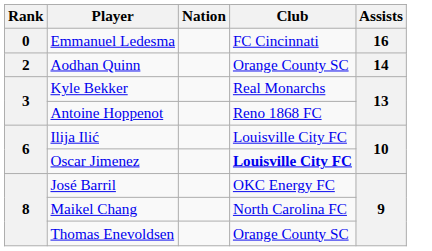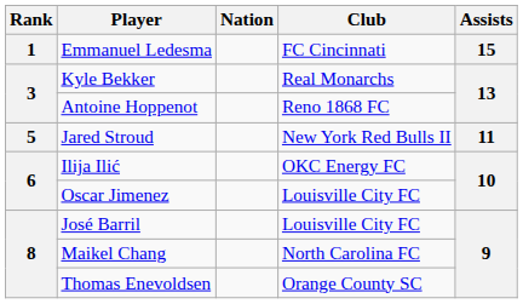 <table class="wikitable">
 <tr>
 <th>Rank</th>
 <th>Player</th>
 <th>Nation</th>
 <th>Club</th>
 <th>Assists</th>
 </tr>
 <tr>
-<th>0</th>
+<th>1</th>
 <td><a href='#'>Emmanuel Ledesma</a></td>
 <td></td>
 <td><a href='#'>FC Cincinnati</a></td>
-<th>16</th>
-</tr>
-<tr>
-<th>2</th>
-<td><a href='#'>Aodhan Quinn</a></td>
-<td></td>
-<td><a href='#'>Orange County SC</a></td>
-<th>14</th>
+<th>15</th>
 </tr>
 <tr>
 <th rowspan=2>3</th>
 <td><a href='#'>Kyle Bekker</a></td>
 <td></td>
 <td><a href='#'>Real Monarchs</a></td>
 <th rowspan=2>13</th>
 </tr>
 <tr>
 <td><a href='#'>Antoine Hoppenot</a></td>
 <td></td>
 <td><a href='#'>Reno 1868 FC</a></td>
 </tr>
 <tr>
+<th>5</th>
+<td><a href='#'>Jared Stroud</a></td>
+<td></td>
+<td><a href='#'>New York Red Bulls II</a></td>
+<th>11</th>
+</tr>
+<tr>
 <th rowspan=2>6</th>
 <td><a href='#'>Ilija Ilić</a></td>
 <td></td>
-<td><a href='#'>Louisville City FC</a></td>
+<td><a href='#'>OKC Energy FC</a></td>
 <th rowspan=2>10</th>
 </tr>
 <tr>
 <td><a href='#'>Oscar Jimenez</a></td>
 <td></td>
-<td><strong><a href='#'>Louisville City FC</a></strong></td>
+<td><a href='#'>Louisville City FC</a></td>
 </tr>
 <tr>
 <th rowspan=3>8</th>
 <td><a href='#'>José Barril</a></td>
 <td></td>
-<td><a href='#'>OKC Energy FC</a></td>
+<td><a href='#'>Louisville City FC</a></td>
 <th rowspan=3>9</th>
 </tr>
 <tr>
 <td><a href='#'>Maikel Chang</a></td>
 <td></td>
 <td><a href='#'>North Carolina FC</a></td>
 </tr>
 <tr>
 <td><a href='#'>Thomas Enevoldsen</a></td>
 <td></td>
 <td><a href='#'>Orange County SC</a></td>
 </tr>
 </table>
